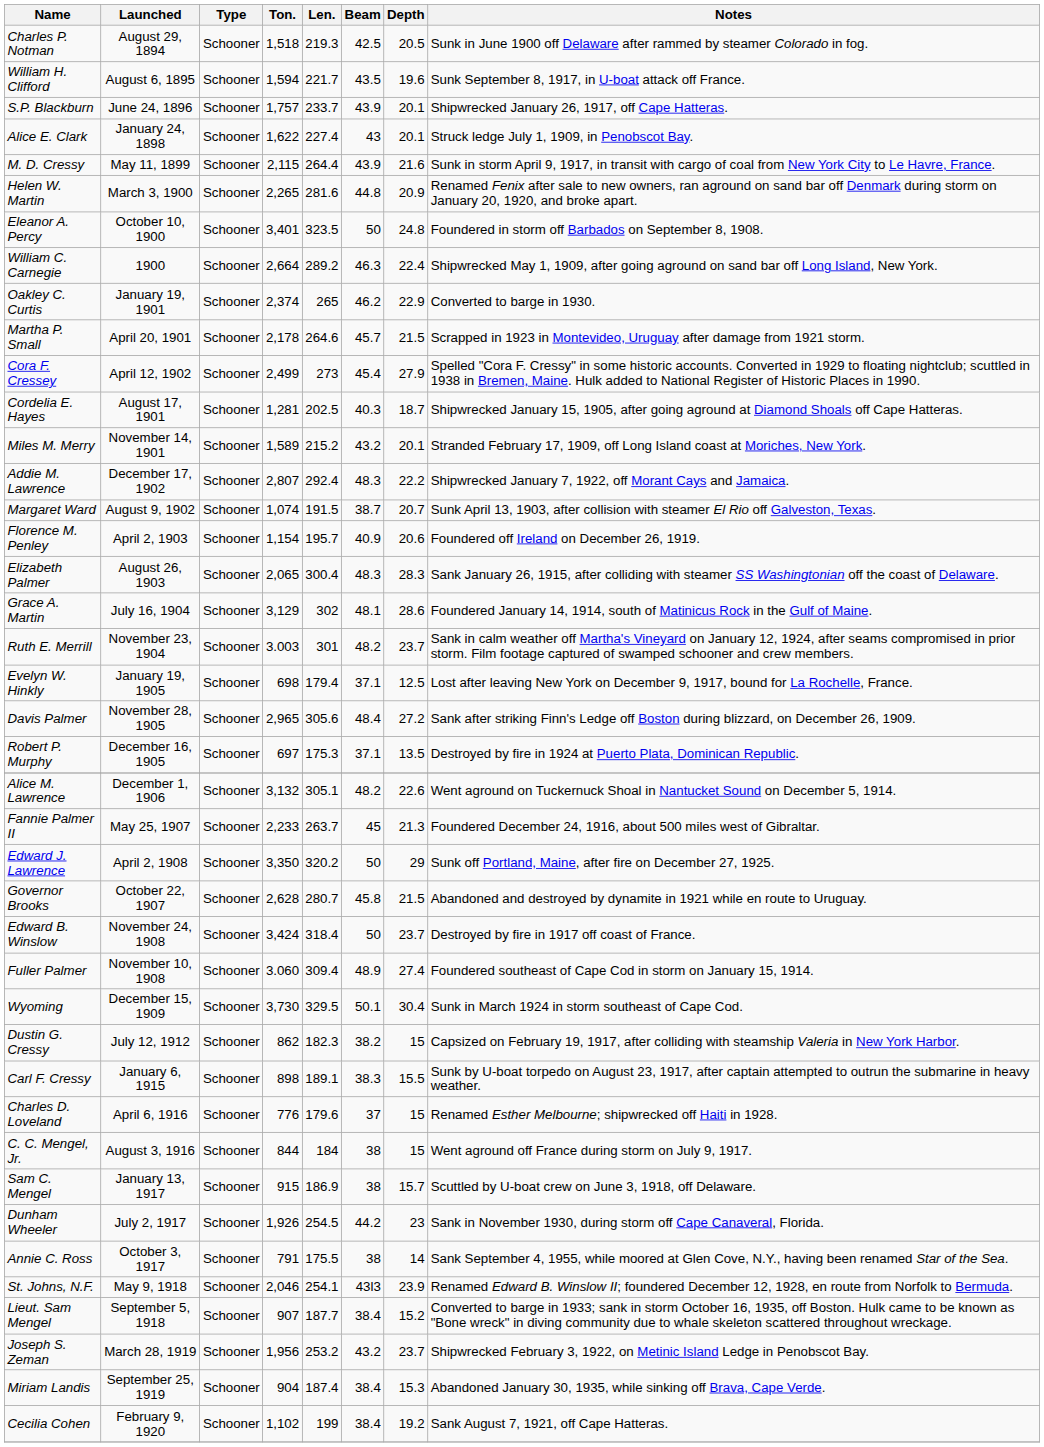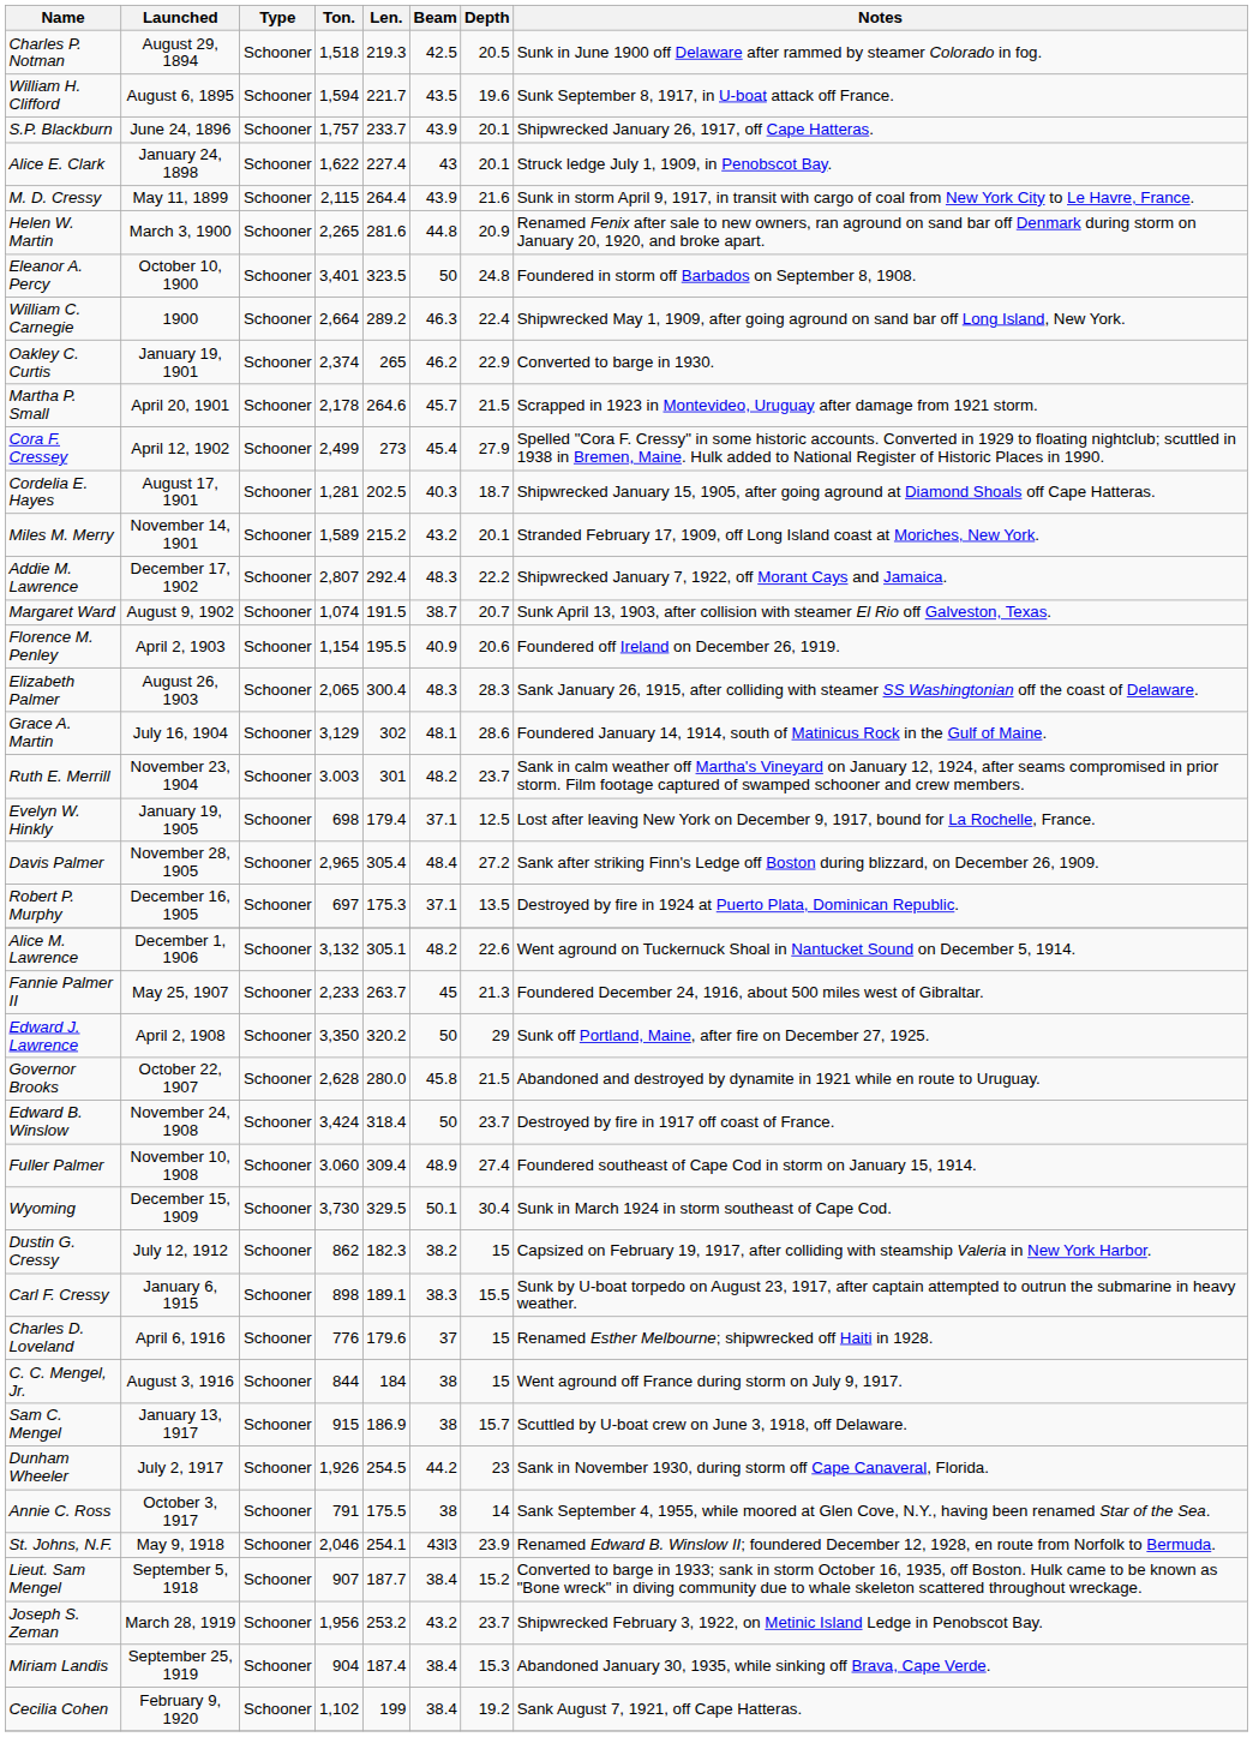 <table class="wikitable sortable">
 <tr>
 <th align="left">Name</th>
 <th align="center">Launched</th>
 <th align="center">Type</th>
 <th align="center">Ton.</th>
 <th align="center">Len.</th>
 <th align="center">Beam</th>
 <th align="center">Depth</th>
 <th align="center">Notes</th>
 </tr>
 <tr align="right">
 <td align="left"><em>Charles P. Notman</em></td>
 <td align="center">August 29, 1894</td>
 <td align="left">Schooner</td>
 <td>1,518</td>
 <td>219.3</td>
 <td>42.5</td>
 <td>20.5</td>
 <td align="left">Sunk in June 1900 off <a href='#'>Delaware</a> after rammed by steamer <em>Colorado</em> in fog.</td>
 </tr>
 <tr align="right">
 <td align="left"><em>William H. Clifford</em></td>
 <td align="center">August 6, 1895</td>
 <td align="left">Schooner</td>
 <td>1,594</td>
 <td>221.7</td>
 <td>43.5</td>
 <td>19.6</td>
 <td align="left">Sunk September 8, 1917, in <a href='#'>U-boat</a> attack off France.</td>
 </tr>
 <tr align="right">
 <td align="left"><em>S.P. Blackburn</em></td>
 <td align="center">June 24, 1896</td>
 <td align="left">Schooner</td>
 <td>1,757</td>
 <td>233.7</td>
 <td>43.9</td>
 <td>20.1</td>
 <td align="left">Shipwrecked January 26, 1917, off <a href='#'>Cape Hatteras</a>.</td>
 </tr>
 <tr align="right">
 <td align="left"><em>Alice E. Clark</em></td>
 <td align="center">January 24, 1898</td>
 <td align="left">Schooner</td>
 <td>1,622</td>
 <td>227.4</td>
 <td>43</td>
 <td>20.1</td>
 <td align="left">Struck ledge July 1, 1909, in <a href='#'>Penobscot Bay</a>.</td>
 </tr>
 <tr align="right">
 <td align="left"><em>M. D. Cressy</em></td>
 <td align="center">May 11, 1899</td>
 <td align="left">Schooner</td>
 <td>2,115</td>
 <td>264.4</td>
 <td>43.9</td>
 <td>21.6</td>
 <td align="left">Sunk in storm April 9, 1917, in transit with cargo of coal from <a href='#'>New York City</a> to <a href='#'>Le Havre, France</a>.</td>
 </tr>
 <tr align="right">
 <td align="left"><em>Helen W. Martin</em></td>
 <td align="center">March 3, 1900</td>
 <td align="left">Schooner</td>
 <td>2,265</td>
 <td>281.6</td>
 <td>44.8</td>
 <td>20.9</td>
 <td align="left">Renamed <em>Fenix</em> after sale to new owners, ran aground on sand bar off <a href='#'>Denmark</a> during storm on January 20, 1920, and broke apart.</td>
 </tr>
 <tr align="right">
 <td align="left"><em>Eleanor A. Percy</em></td>
 <td align="center">October 10, 1900</td>
 <td align="left">Schooner</td>
 <td>3,401</td>
 <td>323.5</td>
 <td>50</td>
 <td>24.8</td>
 <td align="left">Foundered in storm off <a href='#'>Barbados</a> on September 8, 1908.</td>
 </tr>
 <tr align="right">
 <td align="left"><em>William C. Carnegie</em></td>
 <td align="center">1900</td>
 <td align="left">Schooner</td>
 <td>2,664</td>
 <td>289.2</td>
 <td>46.3</td>
 <td>22.4</td>
 <td align="left">Shipwrecked May 1, 1909, after going aground on sand bar off <a href='#'>Long Island</a>, New York.</td>
 </tr>
 <tr align="right">
 <td align="left"><em>Oakley C. Curtis</em></td>
 <td align="center">January 19, 1901</td>
 <td align="left">Schooner</td>
 <td>2,374</td>
 <td>265</td>
 <td>46.2</td>
 <td>22.9</td>
 <td align="left">Converted to barge in 1930.</td>
 </tr>
 <tr align="right">
 <td align="left"><em>Martha P. Small</em></td>
 <td align="center">April 20, 1901</td>
 <td align="left">Schooner</td>
 <td>2,178</td>
 <td>264.6</td>
 <td>45.7</td>
 <td>21.5</td>
 <td align="left">Scrapped in 1923 in <a href='#'>Montevideo, Uruguay</a> after damage from 1921 storm.</td>
 </tr>
 <tr align="right">
 <td align="left"><em><a href='#'>Cora F. Cressey</a></em></td>
 <td align="center">April 12, 1902</td>
 <td align="left">Schooner</td>
 <td>2,499</td>
 <td>273</td>
 <td>45.4</td>
 <td>27.9</td>
 <td align="left">Spelled "Cora F. Cressy" in some historic accounts. Converted in 1929 to floating nightclub; scuttled in 1938 in <a href='#'>Bremen, Maine</a>. Hulk added to National Register of Historic Places in 1990.</td>
 </tr>
 <tr align="right">
 <td align="left"><em>Cordelia E. Hayes</em></td>
 <td align="center">August 17, 1901</td>
 <td align="left">Schooner</td>
 <td>1,281</td>
 <td>202.5</td>
 <td>40.3</td>
 <td>18.7</td>
 <td align="left">Shipwrecked January 15, 1905, after going aground at <a href='#'>Diamond Shoals</a> off Cape Hatteras.</td>
 </tr>
 <tr align="right">
 <td align="left"><em>Miles M. Merry</em></td>
 <td align="center">November 14, 1901</td>
 <td align="left">Schooner</td>
 <td>1,589</td>
 <td>215.2</td>
 <td>43.2</td>
 <td>20.1</td>
 <td align="left">Stranded February 17, 1909, off Long Island coast at <a href='#'>Moriches, New York</a>.</td>
 </tr>
 <tr align="right">
 <td align="left"><em>Addie M. Lawrence</em></td>
 <td align="center">December 17, 1902</td>
 <td align="left">Schooner</td>
 <td>2,807</td>
 <td>292.4</td>
 <td>48.3</td>
 <td>22.2</td>
 <td align="left">Shipwrecked January 7, 1922, off <a href='#'>Morant Cays</a> and <a href='#'>Jamaica</a>.</td>
 </tr>
 <tr align="right">
 <td align="left"><em>Margaret Ward</em></td>
 <td align="center">August 9, 1902</td>
 <td align="left">Schooner</td>
 <td>1,074</td>
 <td>191.5</td>
 <td>38.7</td>
 <td>20.7</td>
 <td align="left">Sunk April 13, 1903, after collision with steamer <em>El Rio</em> off <a href='#'>Galveston, Texas</a>.</td>
 </tr>
 <tr align="right">
 <td align="left"><em>Florence M. Penley</em></td>
 <td align="center">April 2, 1903</td>
 <td align="left">Schooner</td>
 <td>1,154</td>
-<td>195.7</td>
+<td>195.5</td>
 <td>40.9</td>
 <td>20.6</td>
 <td align="left">Foundered off <a href='#'>Ireland</a> on December 26, 1919.</td>
 </tr>
 <tr align="right">
 <td align="left"><em>Elizabeth Palmer</em></td>
 <td align="center">August 26, 1903</td>
 <td align="left">Schooner</td>
 <td>2,065</td>
 <td>300.4</td>
 <td>48.3</td>
 <td>28.3</td>
 <td align="left">Sank January 26, 1915, after colliding with steamer <em><a href='#'>SS Washingtonian</a></em> off the coast of <a href='#'>Delaware</a>.</td>
 </tr>
 <tr align="right">
 <td align="left"><em>Grace A. Martin</em></td>
 <td align="center">July 16, 1904</td>
 <td align="left">Schooner</td>
 <td>3,129</td>
 <td>302</td>
 <td>48.1</td>
 <td>28.6</td>
 <td align="left">Foundered January 14, 1914, south of <a href='#'>Matinicus Rock</a> in the <a href='#'>Gulf of Maine</a>.</td>
 </tr>
 <tr align="right">
 <td align="left"><em>Ruth E. Merrill</em></td>
 <td align="center">November 23, 1904</td>
 <td align="left">Schooner</td>
 <td>3.003</td>
 <td>301</td>
 <td>48.2</td>
 <td>23.7</td>
 <td align="left">Sank in calm weather off <a href='#'>Martha's Vineyard</a> on January 12, 1924, after seams compromised in prior storm. Film footage captured of swamped schooner and crew members.</td>
 </tr>
 <tr align="right">
 <td align="left"><em>Evelyn W. Hinkly</em></td>
 <td align="center">January 19, 1905</td>
 <td align="left">Schooner</td>
 <td>698</td>
 <td>179.4</td>
 <td>37.1</td>
 <td>12.5</td>
 <td align="left">Lost after leaving New York on December 9, 1917, bound for <a href='#'>La Rochelle</a>, France.</td>
 </tr>
 <tr align="right">
 <td align="left"><em>Davis Palmer</em></td>
 <td align="center">November 28, 1905</td>
 <td align="left">Schooner</td>
 <td>2,965</td>
-<td>305.6</td>
+<td>305.4</td>
 <td>48.4</td>
 <td>27.2</td>
 <td align="left">Sank after striking Finn's Ledge off <a href='#'>Boston</a> during blizzard, on December 26, 1909.</td>
 </tr>
 <tr align="right">
 <td align="left"><em>Robert P. Murphy</em></td>
 <td align="center">December 16, 1905</td>
 <td align="left">Schooner</td>
 <td>697</td>
 <td>175.3</td>
 <td>37.1</td>
 <td>13.5</td>
 <td align="left">Destroyed by fire in 1924 at <a href='#'>Puerto Plata, Dominican Republic</a>.</td>
 </tr>
 <tr align="right"|>
 </tr>
 <tr align="right">
 <td align="left"><em>Alice M. Lawrence</em></td>
 <td align="center">December 1, 1906</td>
 <td align="left">Schooner</td>
 <td>3,132</td>
 <td>305.1</td>
 <td>48.2</td>
 <td>22.6</td>
 <td align="left">Went aground on Tuckernuck Shoal in <a href='#'>Nantucket Sound</a> on December 5, 1914.</td>
 </tr>
 <tr align="right">
 <td align="left"><em>Fannie Palmer II</em></td>
 <td align="center">May 25, 1907</td>
 <td align="left">Schooner</td>
 <td>2,233</td>
 <td>263.7</td>
 <td>45</td>
 <td>21.3</td>
 <td align="left">Foundered December 24, 1916, about 500 miles west of Gibraltar.</td>
 </tr>
 <tr align="right">
 <td align="left"><em><a href='#'>Edward J. Lawrence</a></em></td>
 <td align="center">April 2, 1908</td>
 <td align="left">Schooner</td>
 <td>3,350</td>
 <td>320.2</td>
 <td>50</td>
 <td>29</td>
 <td align="left">Sunk off <a href='#'>Portland, Maine</a>, after fire on December 27, 1925.</td>
 </tr>
 <tr align="right">
 <td align="left"><em>Governor Brooks</em></td>
 <td align="center">October 22, 1907</td>
 <td align="left">Schooner</td>
 <td>2,628</td>
-<td>280.7</td>
+<td>280.0</td>
 <td>45.8</td>
 <td>21.5</td>
 <td align="left">Abandoned and destroyed by dynamite in 1921 while en route to Uruguay.</td>
 </tr>
 <tr align="right">
 <td align="left"><em>Edward B. Winslow</em></td>
 <td align="center">November 24, 1908</td>
 <td align="left">Schooner</td>
 <td>3,424</td>
 <td>318.4</td>
 <td>50</td>
 <td>23.7</td>
 <td align="left">Destroyed by fire in 1917 off coast of France.</td>
 </tr>
 <tr align="right">
 <td align="left"><em>Fuller Palmer</em></td>
 <td align="center">November 10, 1908</td>
 <td align="left">Schooner</td>
 <td>3.060</td>
 <td>309.4</td>
 <td>48.9</td>
 <td>27.4</td>
 <td align="left">Foundered southeast of Cape Cod in storm on January 15, 1914.</td>
 </tr>
 <tr align="right">
 <td align="left"><em>Wyoming</em></td>
 <td align="center">December 15, 1909</td>
 <td align="left">Schooner</td>
 <td>3,730</td>
 <td>329.5</td>
 <td>50.1</td>
 <td>30.4</td>
 <td align="left">Sunk in March 1924 in storm southeast of Cape Cod.</td>
 </tr>
 <tr align="right">
 <td align="left"><em>Dustin G. Cressy</em></td>
 <td align="center">July 12, 1912</td>
 <td align="left">Schooner</td>
 <td>862</td>
 <td>182.3</td>
 <td>38.2</td>
 <td>15</td>
 <td align="left">Capsized on February 19, 1917, after colliding with steamship <em>Valeria</em> in <a href='#'>New York Harbor</a>.</td>
 </tr>
 <tr align="right">
 <td align="left"><em>Carl F. Cressy</em></td>
 <td align="center">January 6, 1915</td>
 <td align="left">Schooner</td>
 <td>898</td>
 <td>189.1</td>
 <td>38.3</td>
 <td>15.5</td>
 <td align="left">Sunk by U-boat torpedo on August 23, 1917, after captain attempted to outrun the submarine in heavy weather.</td>
 </tr>
 <tr align="right">
 <td align="left"><em>Charles D. Loveland</em></td>
 <td align="center">April 6, 1916</td>
 <td align="left">Schooner</td>
 <td>776</td>
 <td>179.6</td>
 <td>37</td>
 <td>15</td>
 <td align="left">Renamed <em>Esther Melbourne</em>; shipwrecked off <a href='#'>Haiti</a> in 1928.</td>
 </tr>
 <tr align="right">
 <td align="left"><em>C. C. Mengel, Jr.</em></td>
 <td align="center">August 3, 1916</td>
 <td align="left">Schooner</td>
 <td>844</td>
 <td>184</td>
 <td>38</td>
 <td>15</td>
 <td align="left">Went aground off France during storm on July 9, 1917.</td>
 </tr>
 <tr align="right">
 <td align="left"><em>Sam C. Mengel</em></td>
 <td align="center">January 13, 1917</td>
 <td align="left">Schooner</td>
 <td>915</td>
 <td>186.9</td>
 <td>38</td>
 <td>15.7</td>
 <td align="left">Scuttled by U-boat crew on June 3, 1918, off Delaware.</td>
 </tr>
 <tr align="right">
 <td align="left"><em>Dunham Wheeler</em></td>
 <td align="center">July 2, 1917</td>
 <td align="left">Schooner</td>
 <td>1,926</td>
 <td>254.5</td>
 <td>44.2</td>
 <td>23</td>
 <td align="left">Sank in November 1930, during storm off <a href='#'>Cape Canaveral</a>, Florida.</td>
 </tr>
 <tr align="right">
 <td align="left"><em>Annie C. Ross </em></td>
 <td align="center">October 3, 1917</td>
 <td align="left">Schooner</td>
 <td>791</td>
 <td>175.5</td>
 <td>38</td>
 <td>14</td>
 <td align="left">Sank September 4, 1955, while moored at Glen Cove, N.Y., having been renamed <em>Star of the Sea</em>.</td>
 </tr>
 <tr align="right">
 <td align="left"><em>St. Johns, N.F.</em></td>
 <td align="center">May 9, 1918</td>
 <td align="left">Schooner</td>
 <td>2,046</td>
 <td>254.1</td>
 <td>43l3</td>
 <td>23.9</td>
 <td align="left">Renamed <em>Edward B. Winslow II</em>; foundered December 12, 1928, en route from Norfolk to <a href='#'>Bermuda</a>.</td>
 </tr>
 <tr align="right">
 <td align="left"><em>Lieut. Sam Mengel</em></td>
 <td align="center">September 5, 1918</td>
 <td align="left">Schooner</td>
 <td>907</td>
 <td>187.7</td>
 <td>38.4</td>
 <td>15.2</td>
 <td align="left">Converted to barge in 1933; sank in storm October 16, 1935, off Boston. Hulk came to be known as "Bone wreck" in diving community due to whale skeleton scattered throughout wreckage.</td>
 </tr>
 <tr align="right">
 <td align="left"><em>Joseph S. Zeman</em></td>
 <td align="center">March 28, 1919</td>
 <td align="left">Schooner</td>
 <td>1,956</td>
 <td>253.2</td>
 <td>43.2</td>
 <td>23.7</td>
 <td align="left">Shipwrecked February 3, 1922, on <a href='#'>Metinic Island</a> Ledge in Penobscot Bay.</td>
 </tr>
 <tr align="right">
 <td align="left"><em>Miriam Landis</em></td>
 <td align="center">September 25, 1919</td>
 <td align="left">Schooner</td>
 <td>904</td>
 <td>187.4</td>
 <td>38.4</td>
 <td>15.3</td>
 <td align="left">Abandoned January 30, 1935, while sinking off <a href='#'>Brava, Cape Verde</a>.</td>
 </tr>
 <tr align="right">
 <td align="left"><em>Cecilia Cohen</em></td>
 <td align="center">February 9, 1920</td>
 <td align="left">Schooner</td>
 <td>1,102</td>
 <td>199</td>
 <td>38.4</td>
 <td>19.2</td>
 <td align="left">Sank August 7, 1921, off Cape Hatteras.</td>
 </tr>
 <tr align="right">
 </tr>
 </table>
